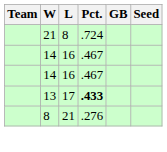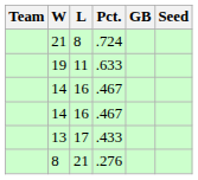 <table class=wikitable>
 <tr>
 <th>Team</th>
 <th>W</th>
 <th>L</th>
 <th>Pct.</th>
 <th>GB</th>
 <th>Seed</th>
 </tr>
 <tr bgcolor=#ccffcc>
 <td></td>
 <td>21</td>
 <td>8</td>
 <td>.724</td>
+<td></td>
+<td></td>
+</tr>
+<tr bgcolor=#ccffcc>
+<td></td>
+<td>19</td>
+<td>11</td>
+<td>.633</td>
 <td></td>
 <td></td>
 </tr>
 <tr bgcolor=#ccffcc>
 <td></td>
 <td>14</td>
 <td>16</td>
 <td>.467</td>
 <td></td>
 <td></td>
 </tr>
 <tr bgcolor=#ccffcc>
 <td></td>
 <td>14</td>
 <td>16</td>
 <td>.467</td>
 <td></td>
 <td></td>
 </tr>
 <tr bgcolor=#ccffcc>
 <td></td>
 <td>13</td>
 <td>17</td>
-<td><strong>.433</strong></td>
+<td>.433</td>
 <td></td>
 <td></td>
 </tr>
 <tr bgcolor=#ccffcc>
 <td></td>
 <td>8</td>
 <td>21</td>
 <td>.276</td>
 <td></td>
 <td></td>
 </tr>
 </table>
